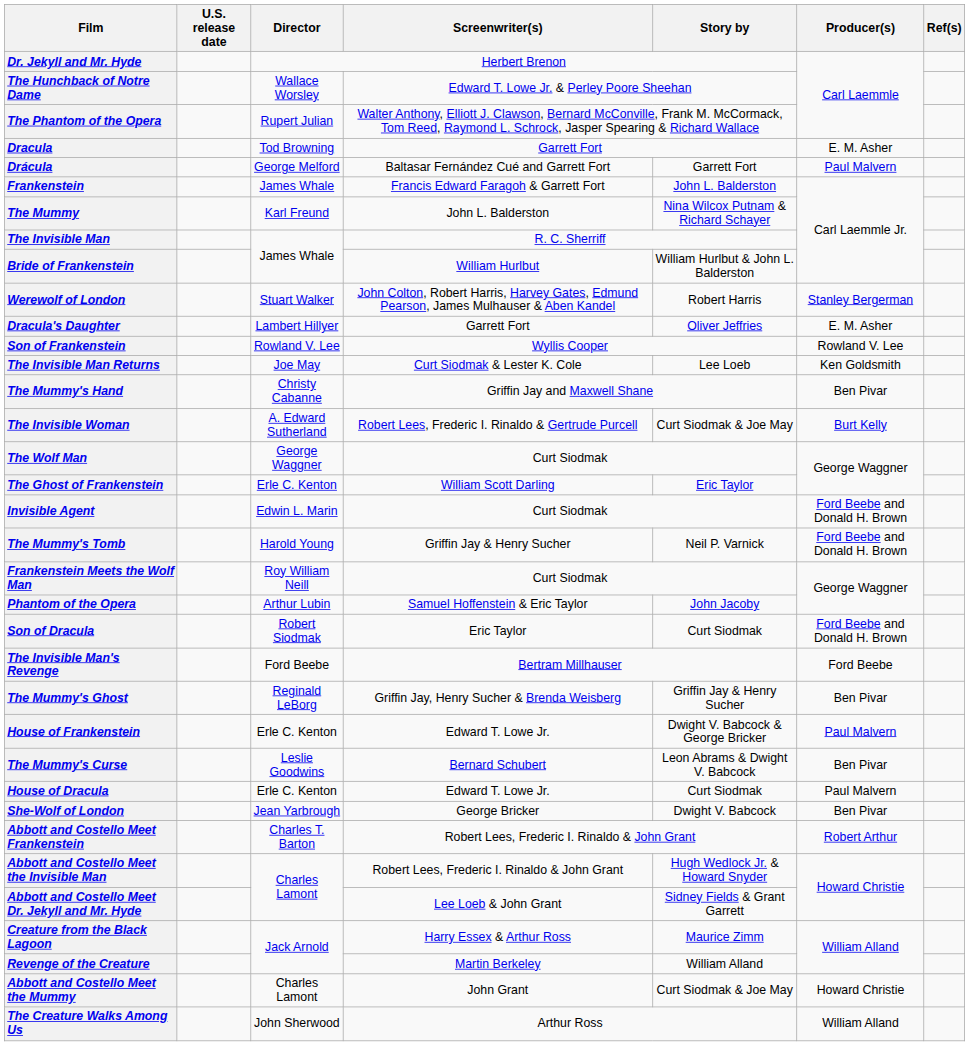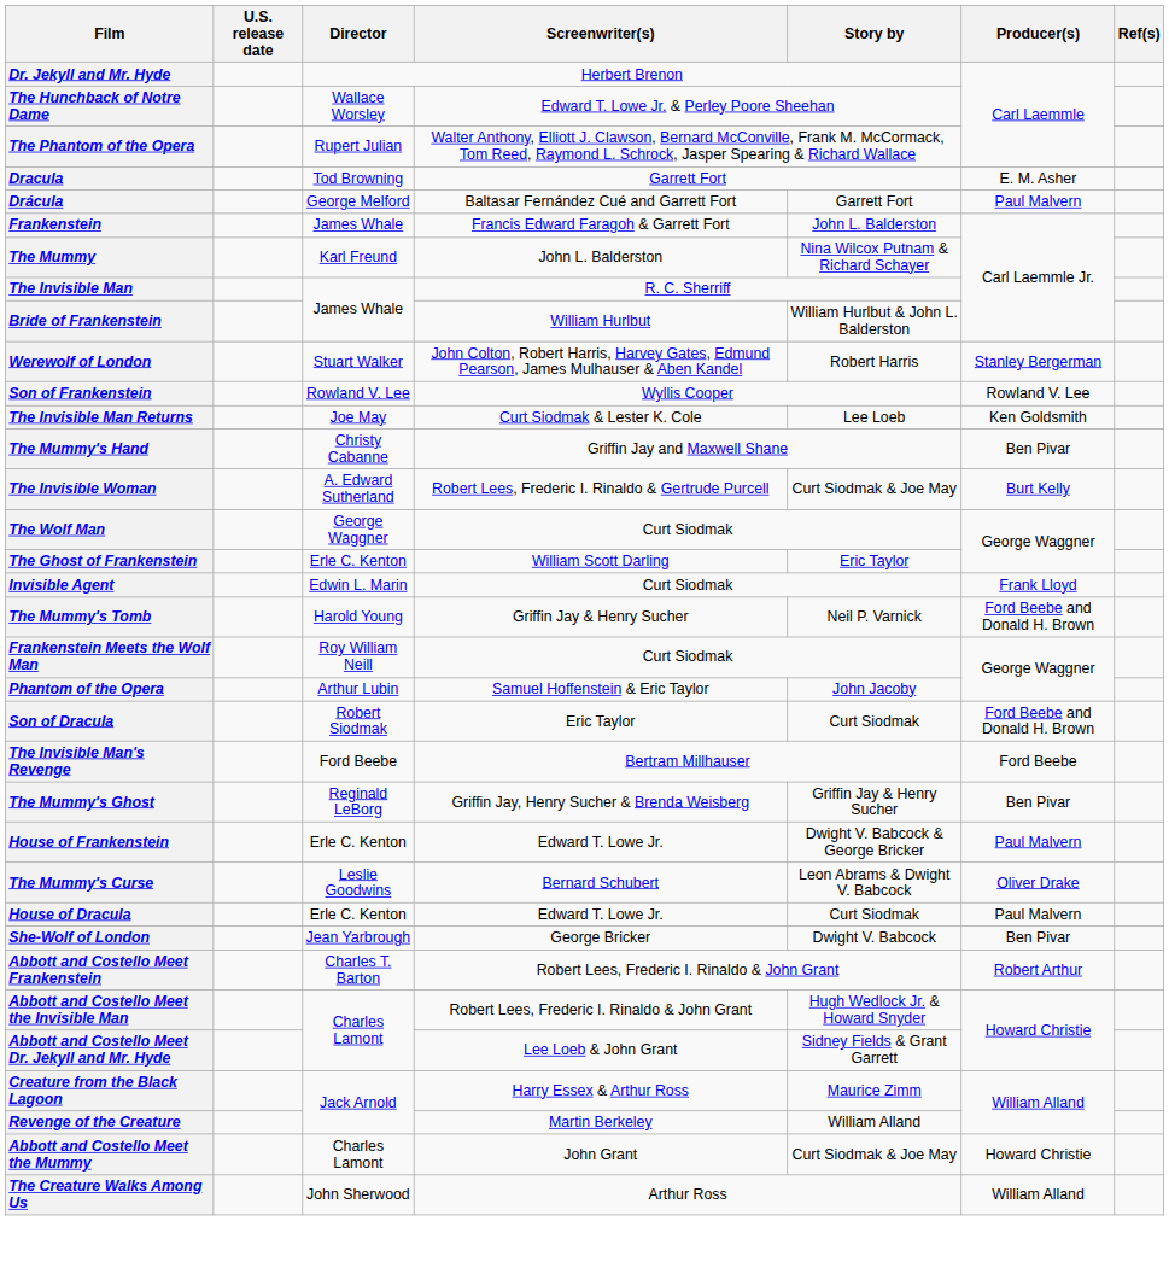 <table class="wikitable plainrowheaders" width:99%;" style="text-align:center;">
 <tr>
 <th style="width:18%;">Film</th>
 <th>U.S. release date</th>
 <th>Director</th>
 <th>Screenwriter(s)</th>
 <th>Story by</th>
 <th>Producer(s)</th>
 <th>Ref(s)</th>
 </tr>
 <tr>
 <th scope="row" style="text-align:left;"><em><a href='#'>Dr. Jekyll and Mr. Hyde</a></em></th>
 <td style="text-align:center;"></td>
 <td colspan="3"><a href='#'>Herbert Brenon</a></td>
 <td rowspan="3"><a href='#'>Carl Laemmle</a></td>
 <td></td>
 </tr>
 <tr>
 <th scope="row" style="text-align:left;"><em><a href='#'>The Hunchback of Notre Dame</a></em></th>
 <td style="text-align:center;"></td>
 <td><a href='#'>Wallace Worsley</a></td>
 <td colspan="2"><a href='#'>Edward T. Lowe Jr.</a> & <a href='#'>Perley Poore Sheehan</a></td>
 <td></td>
 </tr>
 <tr>
 <th scope="row" style="text-align:left;"><em><a href='#'>The Phantom of the Opera</a></em></th>
 <td style="text-align:center;"></td>
 <td><a href='#'>Rupert Julian</a></td>
 <td colspan="2"><a href='#'>Walter Anthony</a>, <a href='#'>Elliott J. Clawson</a>, <a href='#'>Bernard McConville</a>, Frank M. McCormack, <a href='#'>Tom Reed</a>, <a href='#'>Raymond L. Schrock</a>, Jasper Spearing & <a href='#'>Richard Wallace</a></td>
 <td></td>
 </tr>
 <tr>
 <th scope="row" style="text-align:left;"><em><a href='#'>Dracula</a></em></th>
 <td style="text-align:center;"></td>
 <td><a href='#'>Tod Browning</a></td>
 <td colspan="2"><a href='#'>Garrett Fort</a></td>
 <td>E. M. Asher</td>
 <td></td>
 </tr>
 <tr>
 <th scope="row" style="text-align:left;"><em><a href='#'>Drácula</a></em></th>
 <td style="text-align:center;"></td>
 <td><a href='#'>George Melford</a></td>
 <td>Baltasar Fernández Cué and Garrett Fort</td>
 <td>Garrett Fort</td>
 <td><a href='#'>Paul Malvern</a></td>
 <td></td>
 </tr>
 <tr>
 <th scope="row" style="text-align:left;"><em><a href='#'>Frankenstein</a></em></th>
 <td style="text-align:center;"></td>
 <td><a href='#'>James Whale</a></td>
 <td><a href='#'>Francis Edward Faragoh</a> & Garrett Fort</td>
 <td><a href='#'>John L. Balderston</a></td>
 <td rowspan="4">Carl Laemmle Jr.</td>
 <td></td>
 </tr>
 <tr>
 <th scope="row" style="text-align:left;"><em><a href='#'>The Mummy</a></em></th>
 <td style="text-align:center;"></td>
 <td><a href='#'>Karl Freund</a></td>
 <td>John L. Balderston</td>
 <td><a href='#'>Nina Wilcox Putnam</a> & <a href='#'>Richard Schayer</a></td>
 <td></td>
 </tr>
 <tr>
 <th scope="row" style="text-align:left;"><em><a href='#'>The Invisible Man</a></em></th>
 <td style="text-align:center;"></td>
 <td rowspan="2">James Whale</td>
 <td colspan="2"><a href='#'>R. C. Sherriff</a></td>
 <td></td>
 </tr>
 <tr>
 <th scope="row" style="text-align:left;"><em><a href='#'>Bride of Frankenstein</a></em></th>
 <td style="text-align:center;"></td>
 <td><a href='#'>William Hurlbut</a></td>
 <td>William Hurlbut & John L. Balderston</td>
 <td></td>
 </tr>
 <tr>
 <th scope="row" style="text-align:left;"><em><a href='#'>Werewolf of London</a></em></th>
 <td style="text-align:center;"></td>
 <td><a href='#'>Stuart Walker</a></td>
 <td><a href='#'>John Colton</a>, Robert Harris, <a href='#'>Harvey Gates</a>, <a href='#'>Edmund Pearson</a>, James Mulhauser & <a href='#'>Aben Kandel</a></td>
 <td>Robert Harris</td>
 <td><a href='#'>Stanley Bergerman</a></td>
 <td></td>
 </tr>
 <tr>
-<th scope="row" style="text-align:left;"><em><a href='#'>Dracula's Daughter</a></em></th>
-<td style="text-align:center;"></td>
-<td><a href='#'>Lambert Hillyer</a></td>
-<td>Garrett Fort</td>
-<td><a href='#'>Oliver Jeffries</a></td>
-<td>E. M. Asher</td>
-<td></td>
-</tr>
-<tr>
 <th scope="row" style="text-align:left;"><em><a href='#'>Son of Frankenstein</a></em></th>
 <td style="text-align:center;"></td>
 <td><a href='#'>Rowland V. Lee</a></td>
 <td colspan="2"><a href='#'>Wyllis Cooper</a></td>
 <td>Rowland V. Lee</td>
 <td></td>
 </tr>
 <tr>
 <th scope="row" style="text-align:left;"><em><a href='#'>The Invisible Man Returns</a></em></th>
 <td style="text-align:center;"></td>
 <td><a href='#'>Joe May</a></td>
 <td><a href='#'>Curt Siodmak</a> & Lester K. Cole</td>
 <td>Lee Loeb</td>
 <td>Ken Goldsmith</td>
 <td></td>
 </tr>
 <tr>
 <th scope="row" style="text-align:left;"><em><a href='#'>The Mummy's Hand</a></em></th>
 <td style="text-align:center;"></td>
 <td><a href='#'>Christy Cabanne</a></td>
 <td colspan="2">Griffin Jay and <a href='#'>Maxwell Shane</a></td>
 <td>Ben Pivar</td>
 <td></td>
 </tr>
 <tr>
 <th scope="row" style="text-align:left;"><em><a href='#'>The Invisible Woman</a></em></th>
 <td style="text-align:center;"></td>
 <td><a href='#'>A. Edward Sutherland</a></td>
 <td><a href='#'>Robert Lees</a>, Frederic I. Rinaldo & <a href='#'>Gertrude Purcell</a></td>
 <td>Curt Siodmak & Joe May</td>
 <td><a href='#'>Burt Kelly</a></td>
 <td></td>
 </tr>
 <tr>
 <th scope="row" style="text-align:left;"><em><a href='#'>The Wolf Man</a></em></th>
 <td style="text-align:center;"></td>
 <td><a href='#'>George Waggner</a></td>
 <td colspan="2">Curt Siodmak</td>
 <td rowspan="2">George Waggner</td>
 <td></td>
 </tr>
 <tr>
 <th scope="row" style="text-align:left;"><em><a href='#'>The Ghost of Frankenstein</a></em></th>
 <td style="text-align:center;"></td>
 <td><a href='#'>Erle C. Kenton</a></td>
 <td><a href='#'>William Scott Darling</a></td>
 <td><a href='#'>Eric Taylor</a></td>
 <td></td>
 </tr>
 <tr>
 <th scope="row" style="text-align:left;"><em><a href='#'>Invisible Agent</a></em></th>
 <td style="text-align:center;"></td>
 <td><a href='#'>Edwin L. Marin</a></td>
 <td colspan="2">Curt Siodmak</td>
-<td><a href='#'>Ford Beebe</a> and Donald H. Brown</td>
+<td><a href='#'>Frank Lloyd</a></td>
 <td></td>
 </tr>
 <tr>
 <th scope="row" style="text-align:left;"><em><a href='#'>The Mummy's Tomb</a></em></th>
 <td style="text-align:center;"></td>
 <td><a href='#'>Harold Young</a></td>
 <td>Griffin Jay & Henry Sucher</td>
 <td>Neil P. Varnick</td>
 <td><a href='#'>Ford Beebe</a> and Donald H. Brown</td>
 <td></td>
 </tr>
 <tr>
 <th scope="row" style="text-align:left;"><em><a href='#'>Frankenstein Meets the Wolf Man</a></em></th>
 <td style="text-align:center;"></td>
 <td><a href='#'>Roy William Neill</a></td>
 <td colspan="2">Curt Siodmak</td>
 <td rowspan="2">George Waggner</td>
 <td></td>
 </tr>
 <tr>
 <th scope="row" style="text-align:left;"><em><a href='#'>Phantom of the Opera</a></em></th>
 <td style="text-align:center;"></td>
 <td><a href='#'>Arthur Lubin</a></td>
 <td><a href='#'>Samuel Hoffenstein</a> & Eric Taylor</td>
 <td><a href='#'>John Jacoby</a></td>
 <td></td>
 </tr>
 <tr>
 <th scope="row" style="text-align:left;"><em><a href='#'>Son of Dracula</a></em></th>
 <td style="text-align:center;"></td>
 <td><a href='#'>Robert Siodmak</a></td>
 <td>Eric Taylor</td>
 <td>Curt Siodmak</td>
 <td><a href='#'>Ford Beebe</a> and Donald H. Brown</td>
 <td></td>
 </tr>
 <tr>
 <th scope="row" style="text-align:left;"><em><a href='#'>The Invisible Man's Revenge</a></em></th>
 <td style="text-align:center;"></td>
 <td>Ford Beebe</td>
 <td colspan="2"><a href='#'>Bertram Millhauser</a></td>
 <td>Ford Beebe</td>
 <td></td>
 </tr>
 <tr>
 <th scope="row" style="text-align:left;"><em><a href='#'>The Mummy's Ghost</a></em></th>
 <td style="text-align:center;"></td>
 <td><a href='#'>Reginald LeBorg</a></td>
 <td>Griffin Jay, Henry Sucher & <a href='#'>Brenda Weisberg</a></td>
 <td>Griffin Jay & Henry Sucher</td>
 <td>Ben Pivar</td>
 <td></td>
 </tr>
 <tr>
 <th scope="row" style="text-align:left;"><em><a href='#'>House of Frankenstein</a></em></th>
 <td style="text-align:center;"></td>
 <td>Erle C. Kenton</td>
 <td>Edward T. Lowe Jr.</td>
 <td>Dwight V. Babcock & George Bricker</td>
 <td><a href='#'>Paul Malvern</a></td>
 <td></td>
 </tr>
 <tr>
 <th scope="row" style="text-align:left;"><em><a href='#'>The Mummy's Curse</a></em></th>
 <td style="text-align:center;"></td>
 <td><a href='#'>Leslie Goodwins</a></td>
 <td><a href='#'>Bernard Schubert</a></td>
 <td>Leon Abrams & Dwight V. Babcock</td>
-<td>Ben Pivar</td>
+<td><a href='#'>Oliver Drake</a></td>
 <td></td>
 </tr>
 <tr>
 <th scope="row" style="text-align:left;"><em><a href='#'>House of Dracula</a></em></th>
 <td style="text-align:center;"></td>
 <td>Erle C. Kenton</td>
 <td>Edward T. Lowe Jr.</td>
 <td>Curt Siodmak</td>
 <td>Paul Malvern</td>
 <td></td>
 </tr>
 <tr>
 <th scope="row" style="text-align:left;"><em><a href='#'>She-Wolf of London</a></em></th>
 <td style="text-align:center;"></td>
 <td><a href='#'>Jean Yarbrough</a></td>
 <td>George Bricker</td>
 <td>Dwight V. Babcock</td>
 <td>Ben Pivar</td>
 <td></td>
 </tr>
 <tr>
 <th scope="row" style="text-align:left;"><em><a href='#'>Abbott and Costello Meet Frankenstein</a></em></th>
 <td style="text-align:center;"></td>
 <td><a href='#'>Charles T. Barton</a></td>
 <td colspan="2">Robert Lees, Frederic I. Rinaldo & <a href='#'>John Grant</a></td>
 <td><a href='#'>Robert Arthur</a></td>
 <td></td>
 </tr>
 <tr>
 <th scope="row" style="text-align:left;"><em><a href='#'>Abbott and Costello Meet the Invisible Man</a></em></th>
 <td style="text-align:center;"></td>
 <td rowspan="2"><a href='#'>Charles Lamont</a></td>
 <td>Robert Lees, Frederic I. Rinaldo & John Grant</td>
 <td><a href='#'>Hugh Wedlock Jr.</a> & <a href='#'>Howard Snyder</a></td>
 <td rowspan="2"><a href='#'>Howard Christie</a></td>
 <td></td>
 </tr>
 <tr>
 <th scope="row" style="text-align:left;"><em><a href='#'>Abbott and Costello Meet Dr. Jekyll and Mr. Hyde</a></em></th>
 <td style="text-align:center;"></td>
 <td><a href='#'>Lee Loeb</a> & John Grant</td>
 <td><a href='#'>Sidney Fields</a> & Grant Garrett</td>
 <td></td>
 </tr>
 <tr>
 <th scope="row" style="text-align:left;"><em><a href='#'>Creature from the Black Lagoon</a></em></th>
 <td style="text-align:center;"></td>
 <td rowspan="2"><a href='#'>Jack Arnold</a></td>
 <td><a href='#'>Harry Essex</a> & <a href='#'>Arthur Ross</a></td>
 <td><a href='#'>Maurice Zimm</a></td>
 <td rowspan="2"><a href='#'>William Alland</a></td>
 <td></td>
 </tr>
 <tr>
 <th scope="row" style="text-align:left;"><em><a href='#'>Revenge of the Creature</a></em></th>
 <td style="text-align:center;"></td>
 <td><a href='#'>Martin Berkeley</a></td>
 <td>William Alland</td>
 <td></td>
 </tr>
 <tr>
 <th scope="row" style="text-align:left;"><em><a href='#'>Abbott and Costello Meet the Mummy</a></em></th>
 <td style="text-align:center;"></td>
 <td>Charles Lamont</td>
 <td>John Grant</td>
 <td>Curt Siodmak & Joe May</td>
 <td>Howard Christie</td>
 <td></td>
 </tr>
 <tr>
 <th scope="row" style="text-align:left;"><em><a href='#'>The Creature Walks Among Us</a></em></th>
 <td style="text-align:center;"></td>
 <td>John Sherwood</td>
 <td colspan="2">Arthur Ross</td>
 <td>William Alland</td>
 <td></td>
 </tr>
 </table>
